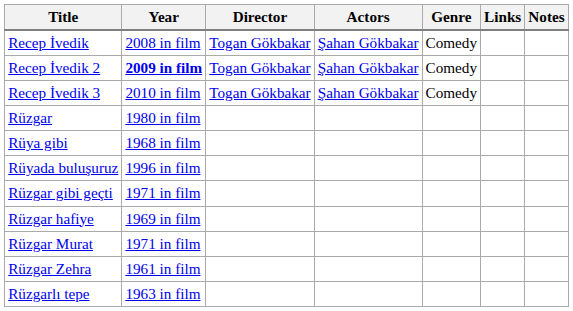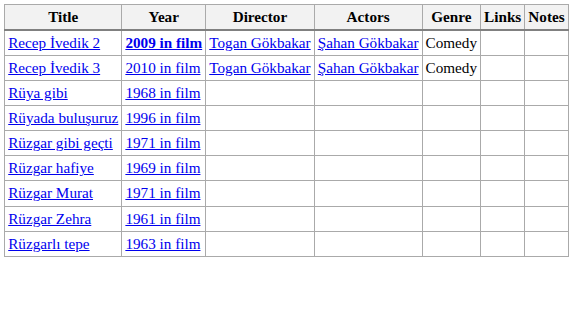 <table class="sortable wikitable" align=left border=1 cellpadding=6 cellspacing=0 style="margin: 0 0 0 1em; background: #ffffff; border: 1px #aaaaaa solid; border-collapse: collapse; text-align:left; font-size: 95%;">
 <tr style="text-align:center; background: #efefef; border-bottom:2px solid gray;">
 <th>Title</th>
 <th>Year</th>
 <th>Director</th>
 <th>Actors</th>
 <th>Genre</th>
 <th>Links</th>
 <th>Notes</th>
-</tr>
-<tr>
-<td><a href='#'>Recep İvedik</a></td>
-<td><a href='#'>2008 in film</a></td>
-<td><a href='#'>Togan Gökbakar</a></td>
-<td><a href='#'>Şahan Gökbakar</a></td>
-<td>Comedy</td>
-<td></td>
-<td></td>
 </tr>
 <tr>
 <td><a href='#'>Recep İvedik 2</a></td>
 <td><strong><a href='#'>2009 in film</a></strong></td>
 <td><a href='#'>Togan Gökbakar</a></td>
 <td><a href='#'>Şahan Gökbakar</a></td>
 <td>Comedy</td>
 <td></td>
 <td></td>
 </tr>
 <tr>
 <td><a href='#'>Recep İvedik 3</a></td>
 <td><a href='#'>2010 in film</a></td>
 <td><a href='#'>Togan Gökbakar</a></td>
 <td><a href='#'>Şahan Gökbakar</a></td>
 <td>Comedy</td>
-<td></td>
-<td></td>
-</tr>
-<tr>
-<td><a href='#'>Rüzgar</a></td>
-<td><a href='#'>1980 in film</a></td>
-<td></td>
-<td></td>
-<td></td>
 <td></td>
 <td></td>
 </tr>
 <tr>
 <td><a href='#'>Rüya gibi</a></td>
 <td><a href='#'>1968 in film</a></td>
 <td></td>
 <td></td>
 <td></td>
 <td></td>
 <td></td>
 </tr>
 <tr>
 <td><a href='#'>Rüyada buluşuruz</a></td>
 <td><a href='#'>1996 in film</a></td>
 <td></td>
 <td></td>
 <td></td>
 <td></td>
 <td></td>
 </tr>
 <tr>
 <td><a href='#'>Rüzgar gibi geçti</a></td>
 <td><a href='#'>1971 in film</a></td>
 <td></td>
 <td></td>
 <td></td>
 <td></td>
 <td></td>
 </tr>
 <tr>
 <td><a href='#'>Rüzgar hafiye</a></td>
 <td><a href='#'>1969 in film</a></td>
 <td></td>
 <td></td>
 <td></td>
 <td></td>
 <td></td>
 </tr>
 <tr>
 <td><a href='#'>Rüzgar Murat</a></td>
 <td><a href='#'>1971 in film</a></td>
 <td></td>
 <td></td>
 <td></td>
 <td></td>
 <td></td>
 </tr>
 <tr>
 <td><a href='#'>Rüzgar Zehra</a></td>
 <td><a href='#'>1961 in film</a></td>
 <td></td>
 <td></td>
 <td></td>
 <td></td>
 <td></td>
 </tr>
 <tr>
 <td><a href='#'>Rüzgarlı tepe</a></td>
 <td><a href='#'>1963 in film</a></td>
 <td></td>
 <td></td>
 <td></td>
 <td></td>
 <td></td>
 </tr>
 <tr>
 </tr>
 </table>
